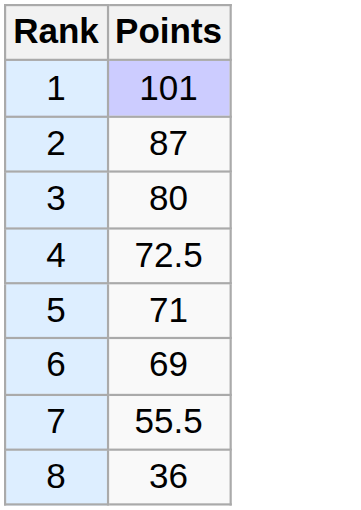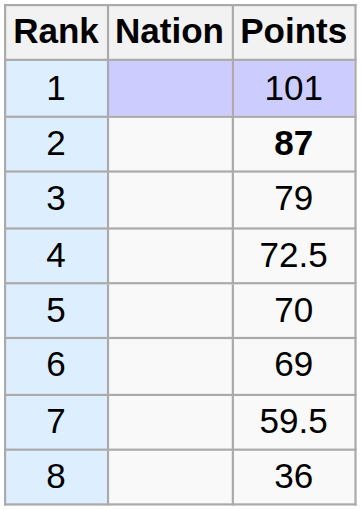 <table class="wikitable sortable" style="text-align:center">
 <tr>
 <th>Rank</th>
+<th>Nation</th>
 <th>Points</th>
 </tr>
 <tr style="background-color:#ccccff">
 <td bgcolor = DDEEFF>1</td>
+<td align=left></td>
 <td>101</td>
 </tr>
 <tr>
 <td bgcolor = DDEEFF>2</td>
-<td>87</td>
+<td align=left></td>
+<td><strong>87</strong></td>
 </tr>
 <tr>
 <td bgcolor = DDEEFF>3</td>
-<td>80</td>
+<td align=left></td>
+<td>79</td>
 </tr>
 <tr>
 <td bgcolor = DDEEFF>4</td>
+<td align=left></td>
 <td>72.5</td>
 </tr>
 <tr>
 <td bgcolor = DDEEFF>5</td>
-<td>71</td>
+<td align=left></td>
+<td>70</td>
 </tr>
 <tr>
 <td bgcolor = DDEEFF>6</td>
+<td align=left></td>
 <td>69</td>
 </tr>
 <tr>
 <td bgcolor = DDEEFF>7</td>
-<td>55.5</td>
+<td align=left></td>
+<td>59.5</td>
 </tr>
 <tr>
 <td bgcolor = DDEEFF>8</td>
+<td align=left></td>
 <td>36</td>
 </tr>
 </table>
